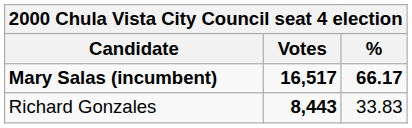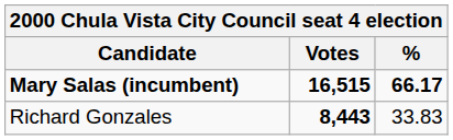 <table class=wikitable>
 <tr>
 <th colspan=3>2000 Chula Vista City Council seat 4 election</th>
 </tr>
 <tr>
 <th>Candidate</th>
 <th>Votes</th>
 <th>%</th>
 </tr>
 <tr>
 <td><strong>Mary Salas (incumbent)</strong></td>
-<td align="right"><strong>16,517</strong></td>
+<td align="right"><strong>16,515</strong></td>
 <td align="right"><strong>66.17</strong></td>
 </tr>
 <tr>
 <td>Richard Gonzales</td>
 <td align="right"><strong>8,443</strong></td>
 <td align="right">33.83</td>
 </tr>
 </table>
